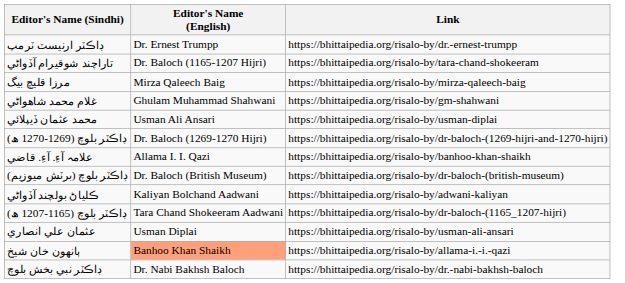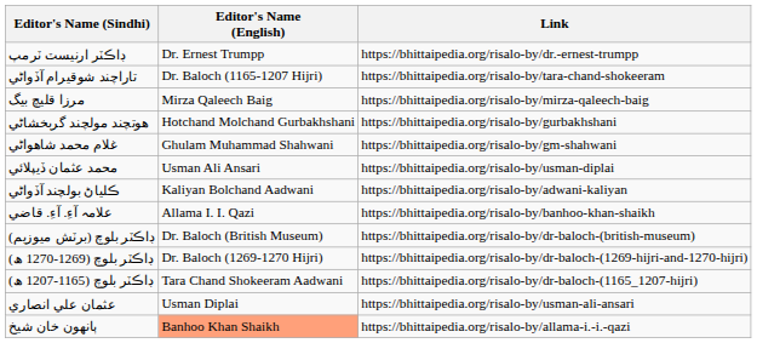 <table class="wikitable">
 <tr>
 <th>Editor's Name (Sindhi)</th>
 <th>Editor's Name<br>(English)</th>
 <th>Link</th>
 </tr>
 <tr>
 <td>ڊاڪٽر ارنيسٽ ٽرمپ</td>
 <td>Dr. Ernest Trumpp</td>
 <td>https://bhittaipedia.org/risalo-by/dr.-ernest-trumpp</td>
 </tr>
 <tr>
 <td>تاراچند شوقيرام آڏواڻي</td>
 <td>Dr. Baloch (1165-1207 Hijri)</td>
 <td>https://bhittaipedia.org/risalo-by/tara-chand-shokeeram</td>
 </tr>
 <tr>
 <td>مرزا قليچ بيگ</td>
 <td>Mirza Qaleech Baig</td>
 <td>https://bhittaipedia.org/risalo-by/mirza-qaleech-baig</td>
 </tr>
 <tr>
+<td>ھوتچند مولچند گربخشاڻي</td>
+<td>Hotchand Molchand Gurbakhshani</td>
+<td>https://bhittaipedia.org/risalo-by/gurbakhshani</td>
+</tr>
+<tr>
 <td>غلام محمد شاھواڻي</td>
 <td>Ghulam Muhammad Shahwani</td>
 <td>https://bhittaipedia.org/risalo-by/gm-shahwani</td>
 </tr>
 <tr>
 <td>محمد عثمان ڏيپلائي</td>
 <td>Usman Ali Ansari</td>
 <td>https://bhittaipedia.org/risalo-by/usman-diplai</td>
 </tr>
 <tr>
-<td>ڊاڪٽر بلوچ (1269-1270 ھ)</td>
-<td>Dr. Baloch (1269-1270 Hijri)</td>
-<td>https://bhittaipedia.org/risalo-by/dr-baloch-(1269-hijri-and-1270-hijri)</td>
+<td>ڪلياڻ بولچند آڏواڻي</td>
+<td>Kaliyan Bolchand Aadwani</td>
+<td>https://bhittaipedia.org/risalo-by/adwani-kaliyan</td>
 </tr>
 <tr>
 <td>علامہ آءِ. آءِ. قاضي</td>
 <td>Allama I. I. Qazi</td>
 <td>https://bhittaipedia.org/risalo-by/banhoo-khan-shaikh</td>
 </tr>
 <tr>
 <td>ڊاڪٽر بلوچ (برٽش ميوزيم)</td>
 <td>Dr. Baloch (British Museum)</td>
 <td>https://bhittaipedia.org/risalo-by/dr-baloch-(british-museum)</td>
 </tr>
 <tr>
-<td>ڪلياڻ بولچند آڏواڻي</td>
-<td>Kaliyan Bolchand Aadwani</td>
-<td>https://bhittaipedia.org/risalo-by/adwani-kaliyan</td>
+<td>ڊاڪٽر بلوچ (1269-1270 ھ)</td>
+<td>Dr. Baloch (1269-1270 Hijri)</td>
+<td>https://bhittaipedia.org/risalo-by/dr-baloch-(1269-hijri-and-1270-hijri)</td>
 </tr>
 <tr>
 <td>ڊاڪٽر بلوچ (1165-1207 ھ)</td>
 <td>Tara Chand Shokeeram Aadwani</td>
 <td>https://bhittaipedia.org/risalo-by/dr-baloch-(1165_1207-hijri)</td>
 </tr>
 <tr>
 <td>عثمان علي انصاري</td>
 <td>Usman Diplai</td>
 <td>https://bhittaipedia.org/risalo-by/usman-ali-ansari</td>
 </tr>
 <tr>
 <td>ٻانهون خان شيخ</td>
 <td style="background: lightsalmon;">Banhoo Khan Shaikh</td>
 <td>https://bhittaipedia.org/risalo-by/allama-i.-i.-qazi</td>
 </tr>
-<tr>
-<td>ڊاڪٽر نبي بخش بلوچ</td>
-<td>Dr. Nabi Bakhsh Baloch</td>
-<td>https://bhittaipedia.org/risalo-by/dr.-nabi-bakhsh-baloch</td>
-</tr>
 </table>
